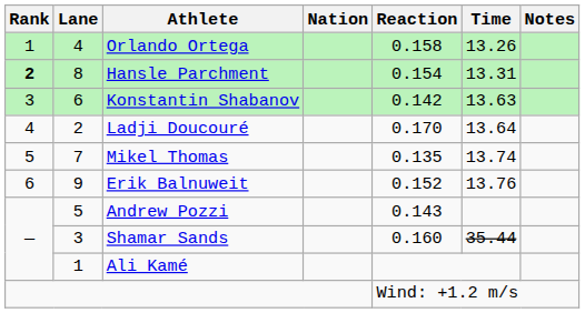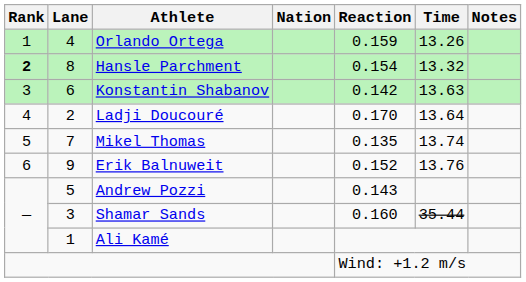 <table class="wikitable sortable" style="text-align:center">
 <tr>
 <th>Rank</th>
 <th>Lane</th>
 <th>Athlete</th>
 <th>Nation</th>
 <th>Reaction</th>
 <th>Time</th>
 <th>Notes</th>
 </tr>
 <tr bgcolor=bbf3bb>
 <td>1</td>
 <td>4</td>
 <td align=left><a href='#'>Orlando Ortega</a></td>
 <td align=left></td>
-<td>0.158</td>
+<td>0.159</td>
 <td>13.26</td>
 <td></td>
 </tr>
 <tr bgcolor=bbf3bb>
 <td><strong>2</strong></td>
 <td>8</td>
 <td align=left><a href='#'>Hansle Parchment</a></td>
 <td align=left></td>
 <td>0.154</td>
-<td>13.31</td>
+<td>13.32</td>
 <td></td>
 </tr>
 <tr bgcolor=bbf3bb>
 <td>3</td>
 <td>6</td>
 <td align=left><a href='#'>Konstantin Shabanov</a></td>
 <td align=left></td>
 <td>0.142</td>
 <td>13.63</td>
 <td></td>
 </tr>
 <tr>
 <td>4</td>
 <td>2</td>
 <td align=left><a href='#'>Ladji Doucouré</a></td>
 <td align=left></td>
 <td>0.170</td>
 <td>13.64</td>
 <td></td>
 </tr>
 <tr>
 <td>5</td>
 <td>7</td>
 <td align=left><a href='#'>Mikel Thomas</a></td>
 <td align=left></td>
 <td>0.135</td>
 <td>13.74</td>
 <td></td>
 </tr>
 <tr>
 <td>6</td>
 <td>9</td>
 <td align=left><a href='#'>Erik Balnuweit</a></td>
 <td align=left></td>
 <td>0.152</td>
 <td>13.76</td>
 <td></td>
 </tr>
 <tr>
 <td rowspan=3 data-sort-value=7>—</td>
 <td>5</td>
 <td align=left><a href='#'>Andrew Pozzi</a></td>
 <td align=left></td>
 <td>0.143</td>
 <td data-sort-value=99.99></td>
 <td></td>
 </tr>
 <tr>
 <td>3</td>
 <td align=left><a href='#'>Shamar Sands</a></td>
 <td align=left></td>
 <td>0.160</td>
 <td><s>35.44</s></td>
 <td></td>
 </tr>
 <tr>
 <td>1</td>
 <td align=left><a href='#'>Ali Kamé</a></td>
 <td align=left></td>
 <td colspan=2 data-sort-value=99.99></td>
 <td></td>
 </tr>
 <tr class="sortbottom">
 <td colspan=4></td>
 <td colspan="3" style="text-align:left;">Wind: +1.2 m/s</td>
 </tr>
 </table>
